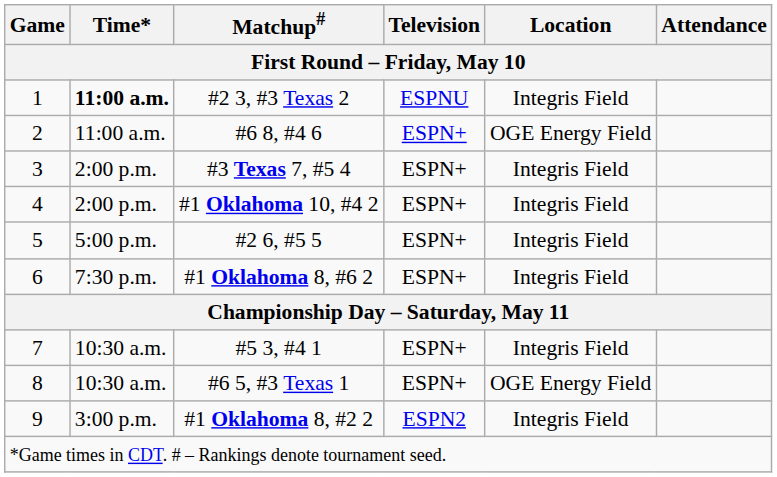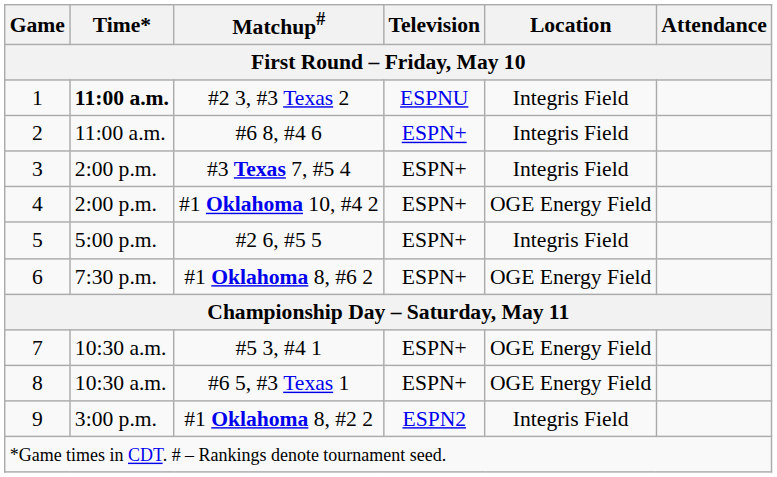 <table class="wikitable" style="font-size: 95%">
 <tr align="center">
 <th>Game</th>
 <th>Time*</th>
 <th>Matchup<sup>#</sup></th>
 <th>Television</th>
 <th>Location</th>
 <th>Attendance</th>
 </tr>
 <tr>
 <th colspan=7>First Round – Friday, May 10</th>
 </tr>
 <tr>
 <td style="text-align:center;">1</td>
 <td><strong>11:00 a.m.</strong></td>
 <td style="text-align:center;">#2  3, #3 <a href='#'>Texas</a> 2</td>
 <td style="text-align:center;"><a href='#'>ESPNU</a></td>
 <td style="text-align:center;">Integris Field</td>
 <td style="text-align:center;"></td>
 </tr>
 <tr>
 <td style="text-align:center;">2</td>
 <td>11:00 a.m.</td>
 <td style="text-align:center;">#6  8, #4  6</td>
 <td style="text-align:center;"><a href='#'>ESPN+</a></td>
-<td style="text-align:center;">OGE Energy Field</td>
+<td style="text-align:center;">Integris Field</td>
 <td style="text-align:center;"></td>
 </tr>
 <tr>
 <td style="text-align:center;">3</td>
 <td>2:00 p.m.</td>
 <td style="text-align:center;">#3 <strong><a href='#'>Texas</a></strong> 7, #5  4</td>
 <td style="text-align:center;">ESPN+</td>
 <td style="text-align:center;">Integris Field</td>
 <td style="text-align:center;"></td>
 </tr>
 <tr>
 <td style="text-align:center;">4</td>
 <td>2:00 p.m.</td>
 <td style="text-align:center;">#1 <a href='#'><strong>Oklahoma</strong></a> 10, #4  2</td>
 <td style="text-align:center;">ESPN+</td>
-<td style="text-align:center;">Integris Field</td>
+<td style="text-align:center;">OGE Energy Field</td>
 <td style="text-align:center;"></td>
 </tr>
 <tr>
 <td style="text-align:center;">5</td>
 <td>5:00 p.m.</td>
 <td style="text-align:center;">#2  6, #5  5</td>
 <td style="text-align:center;">ESPN+</td>
 <td style="text-align:center;">Integris Field</td>
 <td style="text-align:center;"></td>
 </tr>
 <tr>
 <td style="text-align:center;">6</td>
 <td>7:30 p.m.</td>
 <td style="text-align:center;">#1 <a href='#'><strong>Oklahoma</strong></a> 8, #6  2</td>
 <td style="text-align:center;">ESPN+</td>
-<td style="text-align:center;">Integris Field</td>
+<td style="text-align:center;">OGE Energy Field</td>
 <td style="text-align:center;"></td>
 </tr>
 <tr>
 <th colspan=7>Championship Day – Saturday, May 11</th>
 </tr>
 <tr>
 <td style="text-align:center;">7</td>
 <td>10:30 a.m.</td>
 <td style="text-align:center;">#5  3, #4  1</td>
 <td style="text-align:center;">ESPN+</td>
-<td style="text-align:center;">Integris Field</td>
+<td style="text-align:center;">OGE Energy Field</td>
 <td style="text-align:center;"></td>
 </tr>
 <tr>
 <td style="text-align:center;">8</td>
 <td>10:30 a.m.</td>
 <td style="text-align:center;">#6  5, #3 <a href='#'>Texas</a> 1</td>
 <td style="text-align:center;">ESPN+</td>
 <td style="text-align:center;">OGE Energy Field</td>
 <td style="text-align:center;"></td>
 </tr>
 <tr>
 <td style="text-align:center;">9</td>
 <td>3:00 p.m.</td>
 <td style="text-align:center;">#1 <a href='#'><strong>Oklahoma</strong></a> 8, #2  2</td>
 <td style="text-align:center;"><a href='#'>ESPN2</a></td>
 <td style="text-align:center;">Integris Field</td>
 <td style="text-align:center;"></td>
 </tr>
 <tr>
 <td colspan=7><small>*Game times in <a href='#'>CDT</a>. # – Rankings denote tournament seed.</small></td>
 </tr>
 </table>
